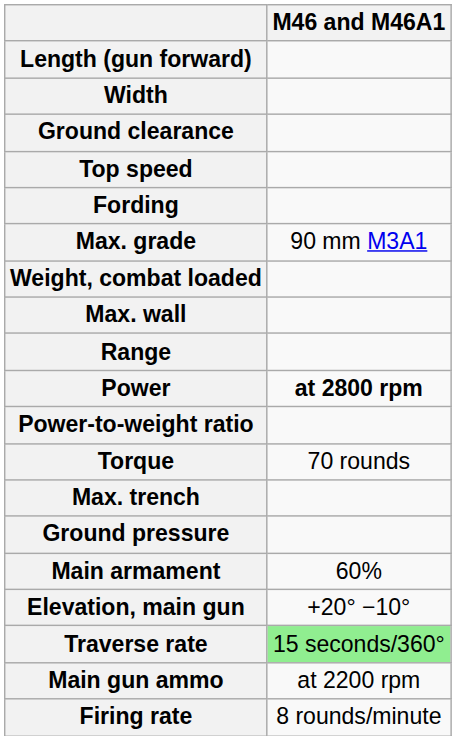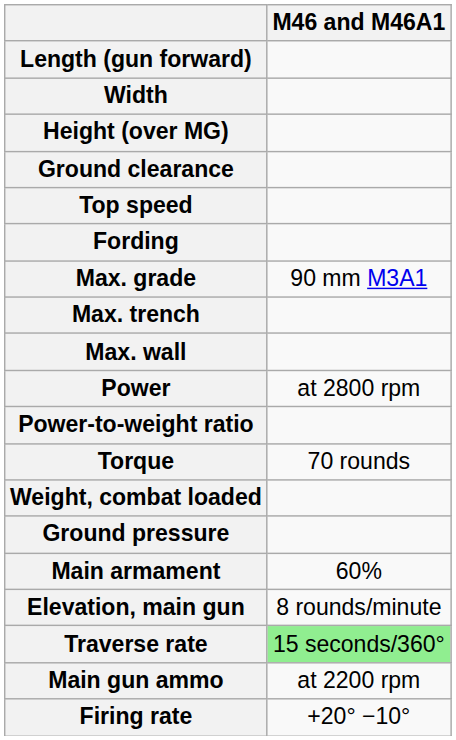 <table class="wikitable" style="text-align:center;">
 <tr>
 <th></th>
 <th>M46 and M46A1</th>
 </tr>
 <tr>
 <th>Length (gun forward)</th>
 <td></td>
 </tr>
 <tr>
 <th>Width</th>
+<td></td>
+</tr>
+<tr>
+<th>Height (over MG)</th>
 <td></td>
 </tr>
 <tr>
 <th>Ground clearance</th>
 <td></td>
 </tr>
 <tr>
 <th>Top speed</th>
 <td></td>
 </tr>
 <tr>
 <th>Fording</th>
 <td></td>
 </tr>
 <tr>
 <th>Max. grade</th>
 <td>90 mm <a href='#'>M3A1</a></td>
 </tr>
 <tr>
-<th>Weight, combat loaded</th>
+<th>Max. trench</th>
 <td></td>
 </tr>
 <tr>
 <th>Max. wall</th>
 <td></td>
 </tr>
 <tr>
-<th>Range</th>
-<td></td>
-</tr>
-<tr>
 <th>Power</th>
-<td><strong> at 2800 rpm</strong></td>
+<td> at 2800 rpm</td>
 </tr>
 <tr>
 <th>Power-to-weight ratio</th>
 <td></td>
 </tr>
 <tr>
 <th>Torque</th>
 <td>70 rounds</td>
 </tr>
 <tr>
-<th>Max. trench</th>
+<th>Weight, combat loaded</th>
 <td></td>
 </tr>
 <tr>
 <th>Ground pressure</th>
 <td></td>
 </tr>
 <tr>
 <th>Main armament</th>
 <td>60%</td>
 </tr>
 <tr>
 <th>Elevation, main gun</th>
-<td>+20° −10°</td>
+<td>8 rounds/minute</td>
 </tr>
 <tr>
 <th>Traverse rate</th>
 <td style="background: lightgreen;">15 seconds/360°</td>
 </tr>
 <tr>
 <th>Main gun ammo</th>
 <td> at 2200 rpm</td>
 </tr>
 <tr>
 <th>Firing rate</th>
-<td>8 rounds/minute</td>
+<td>+20° −10°</td>
 </tr>
 </table>
